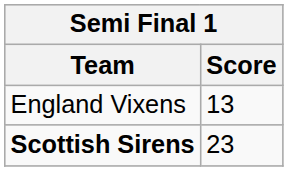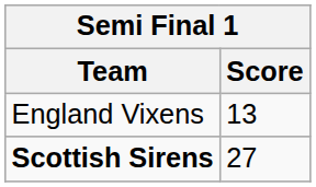 <table class="wikitable">
 <tr>
 <th colspan="2">Semi Final 1</th>
 </tr>
 <tr>
 <th>Team</th>
 <th>Score</th>
 </tr>
 <tr>
 <td>England Vixens</td>
 <td>13</td>
 </tr>
 <tr>
 <td><strong>Scottish Sirens</strong></td>
-<td>23</td>
+<td>27</td>
 </tr>
 </table>
